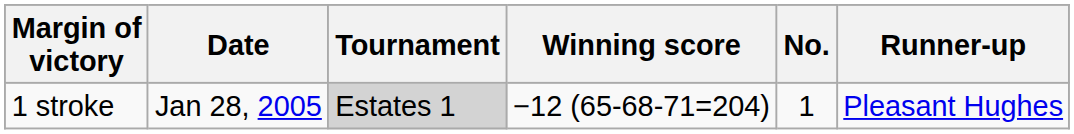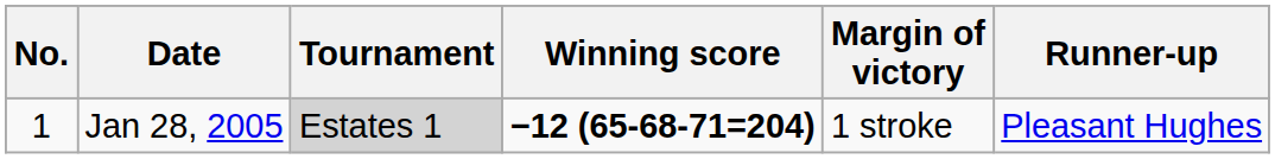 <table class="wikitable" style="font-size:95%;">
 <tr>
-<th>Margin of<br>victory</th>
+<th>No.</th>
 <th>Date</th>
 <th>Tournament</th>
 <th>Winning score</th>
-<th>No.</th>
+<th>Margin of<br>victory</th>
 <th>Runner-up</th>
 </tr>
 <tr>
-<td>1 stroke</td>
+<td align=center>1</td>
 <td align=right>Jan 28, <a href='#'>2005</a></td>
 <td style="background: lightgrey;">Estates 1</td>
-<td>−12 (65-68-71=204)</td>
-<td align=center>1</td>
+<td><strong>−12 (65-68-71=204)</strong></td>
+<td>1 stroke</td>
 <td> <a href='#'>Pleasant Hughes</a></td>
 </tr>
 </table>
